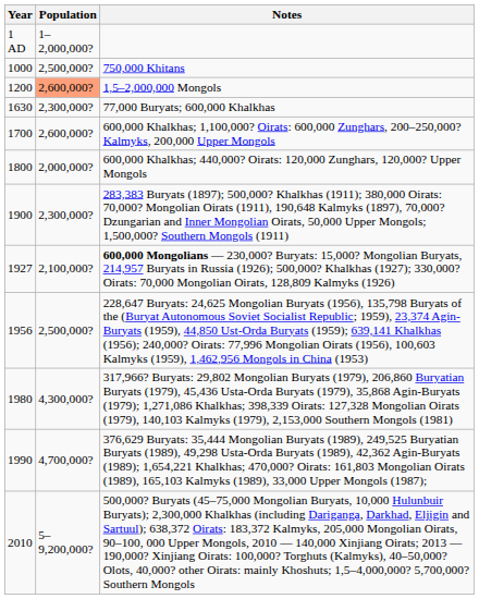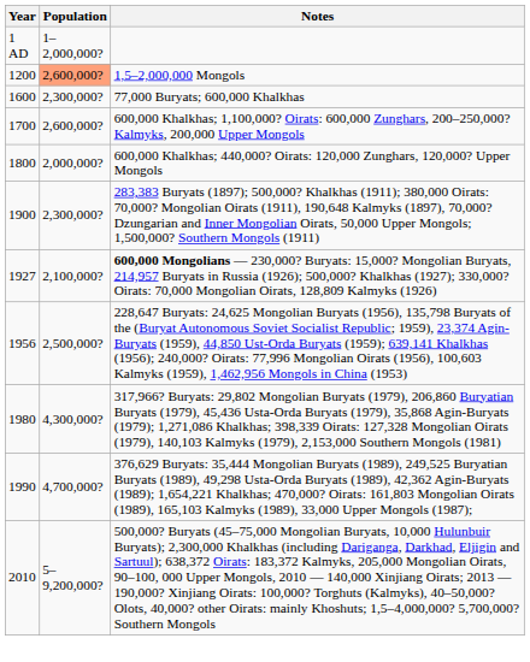 <table class="wikitable">
 <tr>
 <th>Year</th>
 <th>Population</th>
 <th>Notes</th>
 </tr>
 <tr>
 <td>1 AD</td>
 <td>1–2,000,000?</td>
 <td></td>
 </tr>
 <tr>
-<td>1000</td>
-<td>2,500,000?</td>
-<td><a href='#'>750,000 Khitans</a></td>
-</tr>
-<tr>
 <td>1200</td>
 <td style="background: lightsalmon;">2,600,000?</td>
 <td><a href='#'>1,5–2,000,000</a> Mongols</td>
 </tr>
 <tr>
-<td>1630</td>
+<td>1600</td>
 <td>2,300,000?</td>
 <td>77,000 Buryats; 600,000 Khalkhas</td>
 </tr>
 <tr>
 <td>1700</td>
 <td>2,600,000?</td>
 <td>600,000 Khalkhas; 1,100,000? <a href='#'>Oirats</a>: 600,000 <a href='#'>Zunghars</a>, 200–250,000? <a href='#'>Kalmyks</a>, 200,000 <a href='#'>Upper Mongols</a></td>
 </tr>
 <tr>
 <td>1800</td>
 <td>2,000,000?</td>
 <td>600,000 Khalkhas; 440,000? Oirats: 120,000 Zunghars, 120,000? Upper Mongols</td>
 </tr>
 <tr>
 <td>1900</td>
 <td>2,300,000?</td>
 <td><a href='#'>283,383</a> Buryats (1897); 500,000? Khalkhas (1911); 380,000 Oirats: 70,000? Mongolian Oirats (1911), 190,648 Kalmyks (1897), 70,000? Dzungarian and <a href='#'>Inner Mongolian</a> Oirats, 50,000 Upper Mongols; 1,500,000? <a href='#'>Southern Mongols</a> (1911)</td>
 </tr>
 <tr>
 <td>1927</td>
 <td>2,100,000?</td>
 <td><strong>600,000 Mongolians</strong> — 230,000? Buryats: 15,000? Mongolian Buryats, <a href='#'>214,957</a> Buryats in Russia (1926); 500,000? Khalkhas (1927); 330,000? Oirats: 70,000 Mongolian Oirats, 128,809 Kalmyks (1926)</td>
 </tr>
 <tr>
 <td>1956</td>
 <td>2,500,000?</td>
 <td>228,647 Buryats: 24,625 Mongolian Buryats (1956), 135,798 Buryats of the (<a href='#'>Buryat Autonomous Soviet Socialist Republic</a>; 1959), <a href='#'>23,374 Agin-Buryats</a> (1959), <a href='#'>44,850 Ust-Orda Buryats</a> (1959); <a href='#'>639,141 Khalkhas</a> (1956); 240,000? Oirats: 77,996 Mongolian Oirats (1956), 100,603 Kalmyks (1959), <a href='#'>1,462,956 Mongols in China</a> (1953)</td>
 </tr>
 <tr>
 <td>1980</td>
 <td>4,300,000?</td>
 <td>317,966? Buryats: 29,802 Mongolian Buryats (1979), 206,860 <a href='#'>Buryatian</a> Buryats (1979), 45,436 Usta-Orda Buryats (1979), 35,868 Agin-Buryats (1979); 1,271,086 Khalkhas; 398,339 Oirats: 127,328 Mongolian Oirats (1979), 140,103 Kalmyks (1979), 2,153,000 Southern Mongols (1981)</td>
 </tr>
 <tr>
 <td>1990</td>
 <td>4,700,000?</td>
 <td>376,629 Buryats: 35,444 Mongolian Buryats (1989), 249,525 Buryatian Buryats (1989), 49,298 Usta-Orda Buryats (1989), 42,362 Agin-Buryats (1989); 1,654,221 Khalkhas; 470,000? Oirats: 161,803 Mongolian Oirats (1989), 165,103 Kalmyks (1989), 33,000 Upper Mongols (1987);</td>
 </tr>
 <tr>
 <td>2010</td>
 <td>5–9,200,000?</td>
 <td>500,000? Buryats (45–75,000 Mongolian Buryats, 10,000 <a href='#'>Hulunbuir</a> Buryats); 2,300,000 Khalkhas (including <a href='#'>Dariganga</a>, <a href='#'>Darkhad</a>, <a href='#'>Eljigin</a> and <a href='#'>Sartuul</a>); 638,372 <a href='#'>Oirats</a>: 183,372 Kalmyks, 205,000 Mongolian Oirats, 90–100, 000 Upper Mongols, 2010 — 140,000 Xinjiang Oirats; 2013 — 190,000? Xinjiang Oirats: 100,000? Torghuts (Kalmyks), 40–50,000? Olots, 40,000? other Oirats: mainly Khoshuts; 1,5–4,000,000? 5,700,000? Southern Mongols</td>
 </tr>
 </table>
